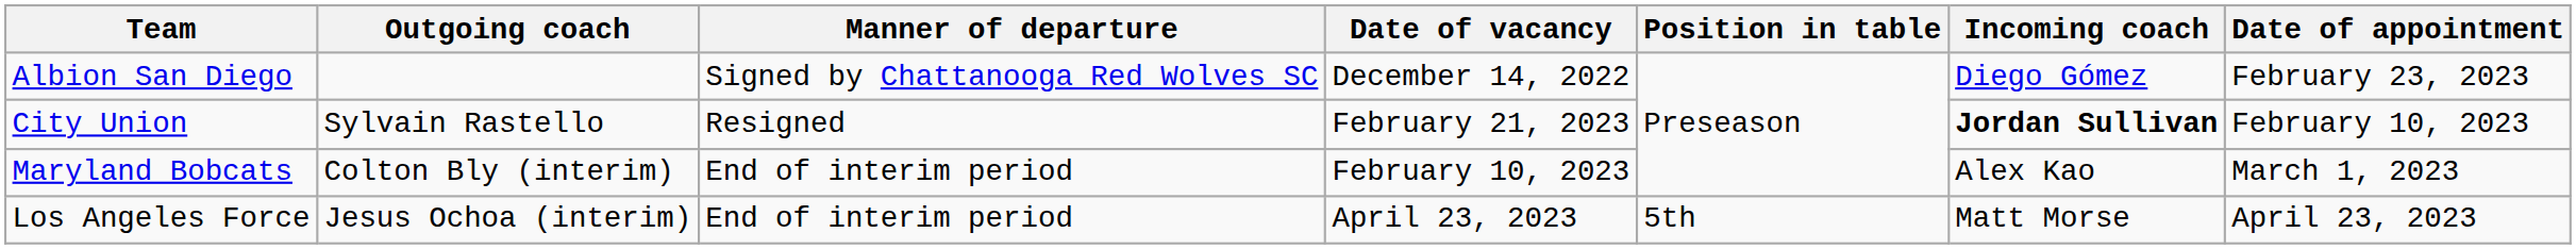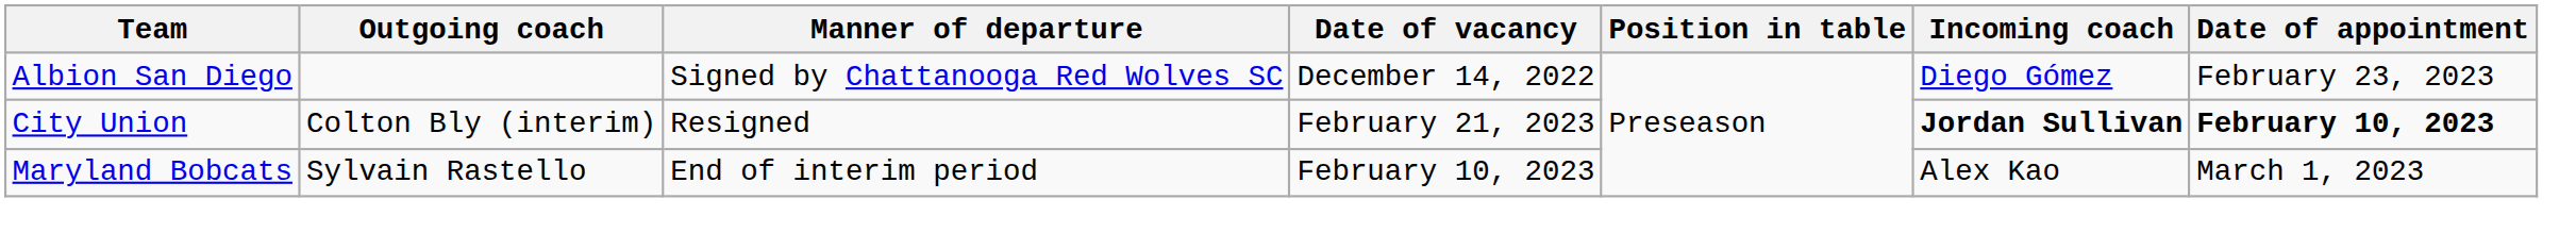 <table class="wikitable">
 <tr>
 <th>Team</th>
 <th>Outgoing coach</th>
 <th>Manner of departure</th>
 <th>Date of vacancy</th>
 <th>Position in table</th>
 <th>Incoming coach</th>
 <th>Date of appointment</th>
 </tr>
 <tr>
 <td><a href='#'>Albion San Diego</a></td>
 <td> </td>
 <td>Signed by <a href='#'>Chattanooga Red Wolves SC</a></td>
 <td>December 14, 2022</td>
 <td rowspan="3">Preseason</td>
 <td> <a href='#'>Diego Gómez</a></td>
 <td>February 23, 2023</td>
 </tr>
 <tr>
 <td><a href='#'>City Union</a></td>
-<td> Sylvain Rastello</td>
+<td> Colton Bly (interim)</td>
 <td>Resigned</td>
 <td>February 21, 2023</td>
 <td><strong> Jordan Sullivan</strong></td>
-<td>February 10, 2023</td>
+<td><strong>February 10, 2023</strong></td>
 </tr>
 <tr>
 <td><a href='#'>Maryland Bobcats</a></td>
-<td> Colton Bly (interim)</td>
+<td> Sylvain Rastello</td>
 <td>End of interim period</td>
 <td>February 10, 2023</td>
 <td> Alex Kao</td>
 <td>March 1, 2023</td>
 </tr>
-<tr>
-<td>Los Angeles Force</td>
-<td> Jesus Ochoa (interim)</td>
-<td>End of interim period</td>
-<td>April 23, 2023</td>
-<td>5th</td>
-<td> Matt Morse</td>
-<td>April 23, 2023</td>
-</tr>
 </table>
